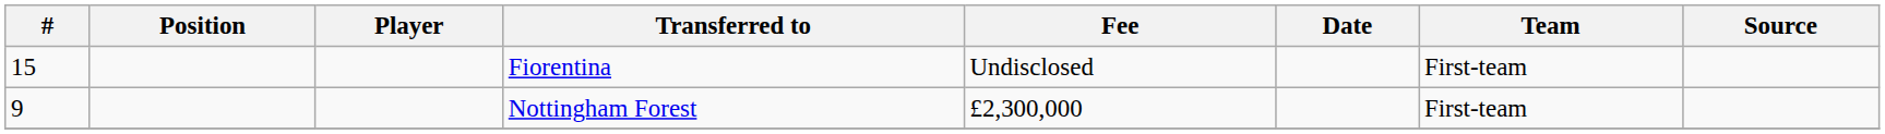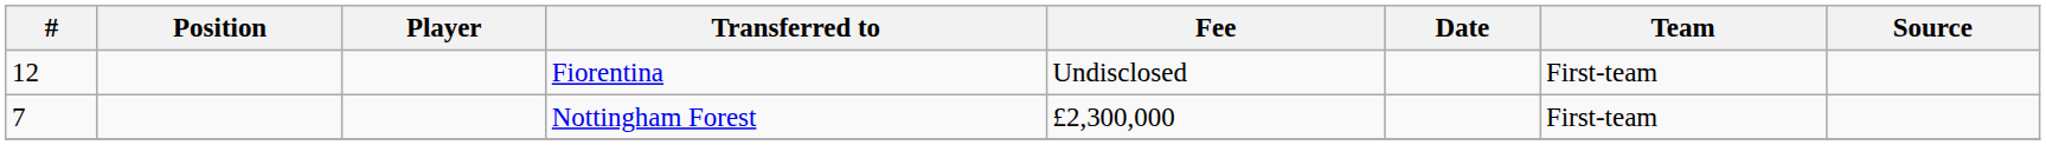 <table width=90% class="wikitable sortable" style="text-align:center; font-size:95%; text-align:left">
 <tr>
 <th>#</th>
 <th>Position</th>
 <th>Player</th>
 <th>Transferred to</th>
 <th>Fee</th>
 <th>Date</th>
 <th>Team</th>
 <th>Source</th>
 </tr>
 <tr>
-<td>15</td>
+<td>12</td>
 <td></td>
 <td></td>
 <td> <a href='#'>Fiorentina</a></td>
 <td>Undisclosed</td>
 <td></td>
 <td>First-team</td>
 <td></td>
 </tr>
 <tr>
-<td>9</td>
+<td>7</td>
 <td></td>
 <td></td>
 <td> <a href='#'>Nottingham Forest</a></td>
 <td>£2,300,000</td>
 <td></td>
 <td>First-team</td>
 <td></td>
 </tr>
 <tr>
 </tr>
 </table>
